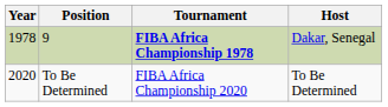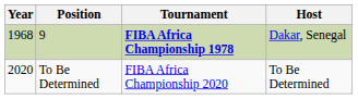 <table class="wikitable" width=70%>
 <tr>
 <th>Year</th>
 <th>Position</th>
 <th>Tournament</th>
 <th>Host</th>
 </tr>
 <tr valign="top" bgcolor="#CEDAB0">
-<td>1978</td>
+<td>1968</td>
 <td>9</td>
 <td><strong><a href='#'>FIBA Africa Championship 1978</a></strong></td>
 <td><a href='#'>Dakar</a>, Senegal</td>
 </tr>
 <tr valign="top" bgcolor=>
 <td>2020</td>
 <td>To Be Determined</td>
 <td><a href='#'>FIBA Africa Championship 2020</a></td>
 <td>To Be Determined</td>
 </tr>
 </table>
